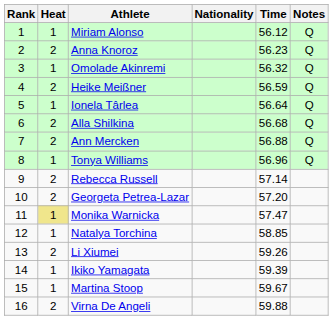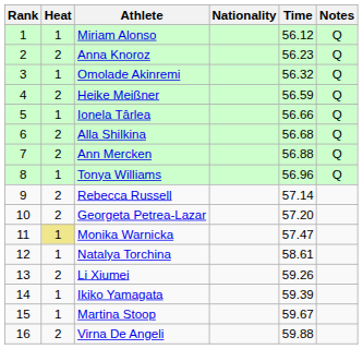 <table class="wikitable sortable" style="text-align:center;font-size:95%">
 <tr>
 <th>Rank</th>
 <th>Heat</th>
 <th>Athlete</th>
 <th>Nationality</th>
 <th>Time</th>
 <th>Notes</th>
 </tr>
 <tr bgcolor=ccffcc>
 <td>1</td>
 <td>1</td>
 <td align="left"><a href='#'>Miriam Alonso</a></td>
 <td align=left></td>
 <td>56.12</td>
 <td>Q</td>
 </tr>
 <tr bgcolor=ccffcc>
 <td>2</td>
 <td>2</td>
 <td align="left"><a href='#'>Anna Knoroz</a></td>
 <td align=left></td>
 <td>56.23</td>
 <td>Q</td>
 </tr>
 <tr bgcolor=ccffcc>
 <td>3</td>
 <td>1</td>
 <td align="left"><a href='#'>Omolade Akinremi</a></td>
 <td align=left></td>
 <td>56.32</td>
 <td>Q</td>
 </tr>
 <tr bgcolor=ccffcc>
 <td>4</td>
 <td>2</td>
 <td align="left"><a href='#'>Heike Meißner</a></td>
 <td align=left></td>
 <td>56.59</td>
 <td>Q</td>
 </tr>
 <tr bgcolor=ccffcc>
 <td>5</td>
 <td>1</td>
 <td align="left"><a href='#'>Ionela Târlea</a></td>
 <td align=left></td>
-<td>56.64</td>
+<td>56.66</td>
 <td>Q</td>
 </tr>
 <tr bgcolor=ccffcc>
 <td>6</td>
 <td>2</td>
 <td align="left"><a href='#'>Alla Shilkina</a></td>
 <td align=left></td>
 <td>56.68</td>
 <td>Q</td>
 </tr>
 <tr bgcolor=ccffcc>
 <td>7</td>
 <td>2</td>
 <td align="left"><a href='#'>Ann Mercken</a></td>
 <td align=left></td>
 <td>56.88</td>
 <td>Q</td>
 </tr>
 <tr bgcolor=ccffcc>
 <td>8</td>
 <td>1</td>
 <td align="left"><a href='#'>Tonya Williams</a></td>
 <td align=left></td>
 <td>56.96</td>
 <td>Q</td>
 </tr>
 <tr>
 <td>9</td>
 <td>2</td>
 <td align="left"><a href='#'>Rebecca Russell</a></td>
 <td align=left></td>
 <td>57.14</td>
 <td></td>
 </tr>
 <tr>
 <td>10</td>
 <td>2</td>
 <td align="left"><a href='#'>Georgeta Petrea-Lazar</a></td>
 <td align=left></td>
 <td>57.20</td>
 <td></td>
 </tr>
 <tr>
 <td>11</td>
 <td style="background: khaki;">1</td>
 <td align="left"><a href='#'>Monika Warnicka</a></td>
 <td align=left></td>
 <td>57.47</td>
 <td></td>
 </tr>
 <tr>
 <td>12</td>
 <td>1</td>
 <td align="left"><a href='#'>Natalya Torchina</a></td>
 <td align=left></td>
-<td>58.85</td>
+<td>58.61</td>
 <td></td>
 </tr>
 <tr>
 <td>13</td>
 <td>2</td>
 <td align="left"><a href='#'>Li Xiumei</a></td>
 <td align=left></td>
 <td>59.26</td>
 <td></td>
 </tr>
 <tr>
 <td>14</td>
 <td>1</td>
 <td align="left"><a href='#'>Ikiko Yamagata</a></td>
 <td align=left></td>
 <td>59.39</td>
 <td></td>
 </tr>
 <tr>
 <td>15</td>
 <td>1</td>
 <td align="left"><a href='#'>Martina Stoop</a></td>
 <td align=left></td>
 <td>59.67</td>
 <td></td>
 </tr>
 <tr>
 <td>16</td>
 <td>2</td>
 <td align="left"><a href='#'>Virna De Angeli</a></td>
 <td align=left></td>
 <td>59.88</td>
 <td></td>
 </tr>
 </table>
